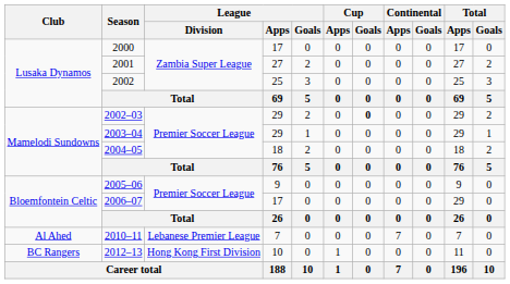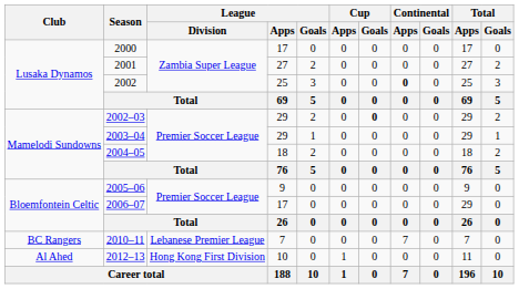 <table class="wikitable" style="text-align: center">
 <tr>
 <th rowspan="2">Club</th>
 <th rowspan="2">Season</th>
 <th colspan="3">League</th>
 <th colspan="2">Cup</th>
 <th colspan="2">Continental</th>
 <th colspan="2">Total</th>
 </tr>
 <tr>
 <th>Division</th>
 <th>Apps</th>
 <th>Goals</th>
 <th>Apps</th>
 <th>Goals</th>
 <th>Apps</th>
 <th>Goals</th>
 <th>Apps</th>
 <th>Goals</th>
 </tr>
 <tr>
 <td rowspan="4"><a href='#'>Lusaka Dynamos</a></td>
 <td>2000</td>
 <td rowspan="3"><a href='#'>Zambia Super League</a></td>
 <td>17</td>
 <td>0</td>
 <td>0</td>
 <td>0</td>
 <td>0</td>
 <td>0</td>
 <td>17</td>
 <td>0</td>
 </tr>
 <tr>
 <td>2001</td>
 <td>27</td>
 <td>2</td>
 <td>0</td>
 <td>0</td>
 <td>0</td>
 <td>0</td>
 <td>27</td>
 <td>2</td>
 </tr>
 <tr>
 <td>2002</td>
 <td>25</td>
 <td>3</td>
 <td>0</td>
 <td>0</td>
-<td>0</td>
+<td><strong>0</strong></td>
 <td>0</td>
 <td>25</td>
 <td>3</td>
 </tr>
 <tr>
 <th colspan=2>Total</th>
 <th>69</th>
 <th>5</th>
 <th>0</th>
 <th>0</th>
 <th>0</th>
 <th>0</th>
 <th>69</th>
 <th>5</th>
 </tr>
 <tr>
 <td rowspan="4"><a href='#'>Mamelodi Sundowns</a></td>
 <td><a href='#'>2002–03</a></td>
 <td rowspan="3"><a href='#'>Premier Soccer League</a></td>
 <td>29</td>
 <td>2</td>
 <td>0</td>
 <td><strong>0</strong></td>
 <td>0</td>
 <td>0</td>
 <td>29</td>
 <td>2</td>
 </tr>
 <tr>
 <td><a href='#'>2003–04</a></td>
 <td>29</td>
 <td>1</td>
 <td>0</td>
 <td>0</td>
 <td>0</td>
 <td>0</td>
 <td>29</td>
 <td>1</td>
 </tr>
 <tr>
 <td><a href='#'>2004–05</a></td>
 <td>18</td>
 <td>2</td>
 <td>0</td>
 <td>0</td>
 <td>0</td>
 <td>0</td>
 <td>18</td>
 <td>2</td>
 </tr>
 <tr>
 <th colspan=2>Total</th>
 <th>76</th>
 <th>5</th>
 <th>0</th>
 <th>0</th>
 <th>0</th>
 <th>0</th>
 <th>76</th>
 <th>5</th>
 </tr>
 <tr>
 <td rowspan="3"><a href='#'>Bloemfontein Celtic</a></td>
 <td><a href='#'>2005–06</a></td>
 <td rowspan="2"><a href='#'>Premier Soccer League</a></td>
 <td>9</td>
 <td>0</td>
 <td>0</td>
 <td>0</td>
 <td>0</td>
 <td>0</td>
 <td>9</td>
 <td>0</td>
 </tr>
 <tr>
 <td><a href='#'>2006–07</a></td>
 <td>17</td>
 <td>0</td>
 <td>0</td>
 <td>0</td>
 <td>0</td>
 <td>0</td>
 <td>29</td>
 <td>0</td>
 </tr>
 <tr>
 <th colspan=2>Total</th>
 <th>26</th>
 <th>0</th>
 <th>0</th>
 <th>0</th>
 <th>0</th>
 <th>0</th>
 <th>26</th>
 <th>0</th>
 </tr>
 <tr>
-<td><a href='#'>Al Ahed</a></td>
+<td><a href='#'>BC Rangers</a></td>
 <td><a href='#'>2010–11</a></td>
 <td><a href='#'>Lebanese Premier League</a></td>
 <td>7</td>
 <td>0</td>
 <td>0</td>
 <td>0</td>
 <td>7</td>
 <td>0</td>
 <td>7</td>
 <td>0</td>
 </tr>
 <tr>
-<td><a href='#'>BC Rangers</a></td>
+<td><a href='#'>Al Ahed</a></td>
 <td><a href='#'>2012–13</a></td>
 <td><a href='#'>Hong Kong First Division</a></td>
 <td>10</td>
 <td>0</td>
 <td>1</td>
 <td>0</td>
 <td>0</td>
 <td>0</td>
 <td>11</td>
 <td>0</td>
 </tr>
 <tr>
 <th colspan=3>Career total</th>
 <th>188</th>
 <th>10</th>
 <th>1</th>
 <th>0</th>
 <th>7</th>
 <th>0</th>
 <th>196</th>
 <th>10</th>
 </tr>
 </table>
